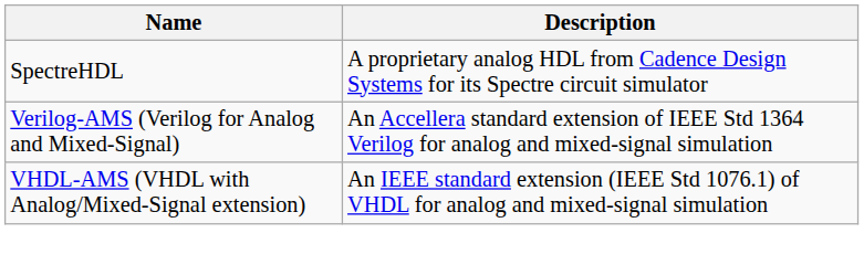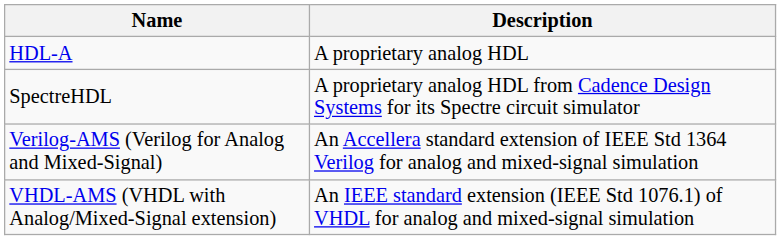 <table class="sortable wikitable">
 <tr>
 <th>Name</th>
 <th>Description</th>
+</tr>
+<tr>
+<td><a href='#'>HDL-A</a></td>
+<td>A proprietary analog HDL</td>
 </tr>
 <tr>
 <td>SpectreHDL</td>
 <td>A proprietary analog HDL from <a href='#'>Cadence Design Systems</a> for its Spectre circuit simulator</td>
 </tr>
 <tr>
 <td><a href='#'>Verilog-AMS</a> (Verilog for Analog and Mixed-Signal)</td>
 <td>An <a href='#'>Accellera</a> standard extension of IEEE Std 1364 <a href='#'>Verilog</a> for analog and mixed-signal simulation</td>
 </tr>
 <tr>
 <td><a href='#'>VHDL-AMS</a> (VHDL with Analog/Mixed-Signal extension)</td>
 <td>An <a href='#'>IEEE standard</a> extension (IEEE Std 1076.1) of <a href='#'>VHDL</a> for analog and mixed-signal simulation</td>
 </tr>
 </table>
